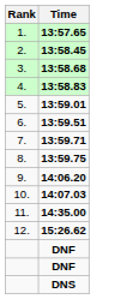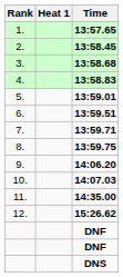 <table class="wikitable" style="border-collapse: collapse; font-size: 90%;">
 <tr>
 <th>Rank</th>
+<th>Heat 1</th>
 <th>Time</th>
 </tr>
 <tr style="background:#ccffcc;">
 <td align="center">1.</td>
+<td></td>
 <td align="center"><strong>13:57.65</strong></td>
 </tr>
 <tr style="background:#ccffcc;">
 <td align="center">2.</td>
+<td></td>
 <td align="center"><strong>13:58.45</strong></td>
 </tr>
 <tr style="background:#ccffcc;">
 <td align="center">3.</td>
+<td></td>
 <td align="center"><strong>13:58.68</strong></td>
 </tr>
 <tr style="background:#ccffcc;">
 <td align="center">4.</td>
+<td></td>
 <td align="center"><strong>13:58.83</strong></td>
 </tr>
 <tr>
 <td align="center">5.</td>
+<td></td>
 <td align="center"><strong>13:59.01</strong></td>
 </tr>
 <tr>
 <td align="center">6.</td>
+<td></td>
 <td align="center"><strong>13:59.51</strong></td>
 </tr>
 <tr>
 <td align="center">7.</td>
+<td></td>
 <td align="center"><strong>13:59.71</strong></td>
 </tr>
 <tr>
 <td align="center">8.</td>
+<td></td>
 <td align="center"><strong>13:59.75</strong></td>
 </tr>
 <tr>
 <td align="center">9.</td>
+<td></td>
 <td align="center"><strong>14:06.20</strong></td>
 </tr>
 <tr>
 <td align="center">10.</td>
+<td></td>
 <td align="center"><strong>14:07.03</strong></td>
 </tr>
 <tr>
 <td align="center">11.</td>
+<td></td>
 <td align="center"><strong>14:35.00</strong></td>
 </tr>
 <tr>
 <td align="center">12.</td>
+<td></td>
 <td align="center"><strong>15:26.62</strong></td>
 </tr>
 <tr>
 <td align="center"></td>
+<td></td>
 <td align="center"><strong>DNF</strong></td>
 </tr>
 <tr>
 <td align="center"></td>
+<td></td>
 <td align="center"><strong>DNF</strong></td>
 </tr>
 <tr>
 <td align="center"></td>
+<td></td>
 <td align="center"><strong>DNS</strong></td>
 </tr>
 </table>
